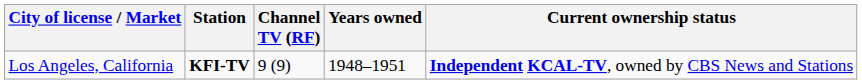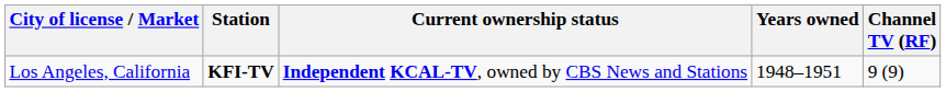 <table class="wikitable">
 <tr style="vertical-align: top; text-align: left;">
 <th><a href='#'>City of license</a> / <a href='#'>Market</a></th>
 <th>Station</th>
+<th>Current ownership status</th>
+<th>Years owned</th>
 <th>Channel<br><a href='#'>TV</a> (<a href='#'>RF</a>)</th>
-<th>Years owned</th>
-<th>Current ownership status</th>
 </tr>
 <tr style="vertical-align: top; text-align: left;">
 <td><a href='#'>Los Angeles, California</a></td>
 <td><strong>KFI-TV</strong></td>
+<td><strong><a href='#'>Independent</a></strong> <strong><a href='#'>KCAL-TV</a></strong>, owned by <a href='#'>CBS News and Stations</a></td>
+<td>1948–1951</td>
 <td>9 (9)</td>
-<td>1948–1951</td>
-<td><strong><a href='#'>Independent</a></strong> <strong><a href='#'>KCAL-TV</a></strong>, owned by <a href='#'>CBS News and Stations</a></td>
 </tr>
 </table>
